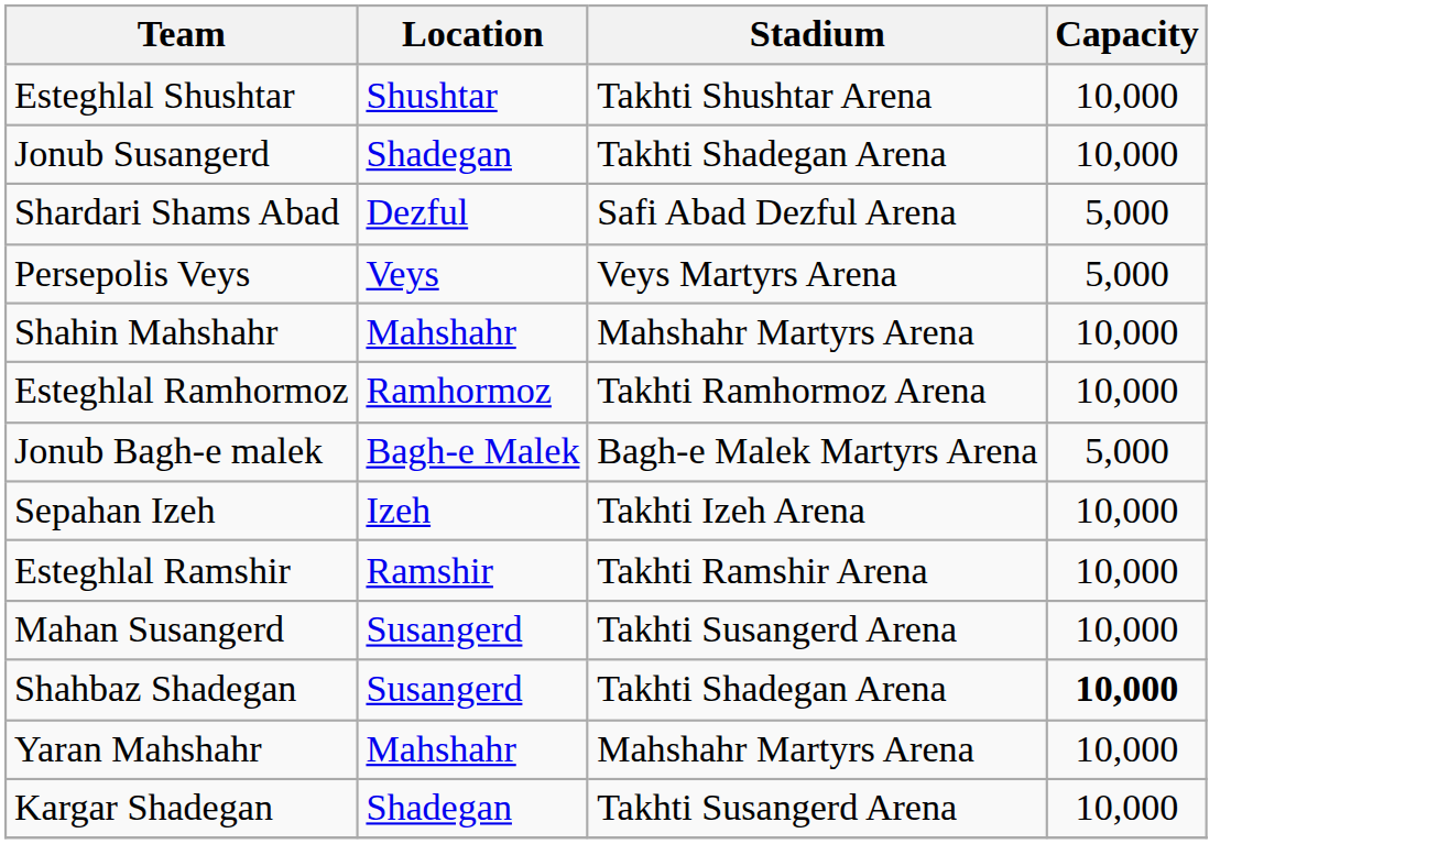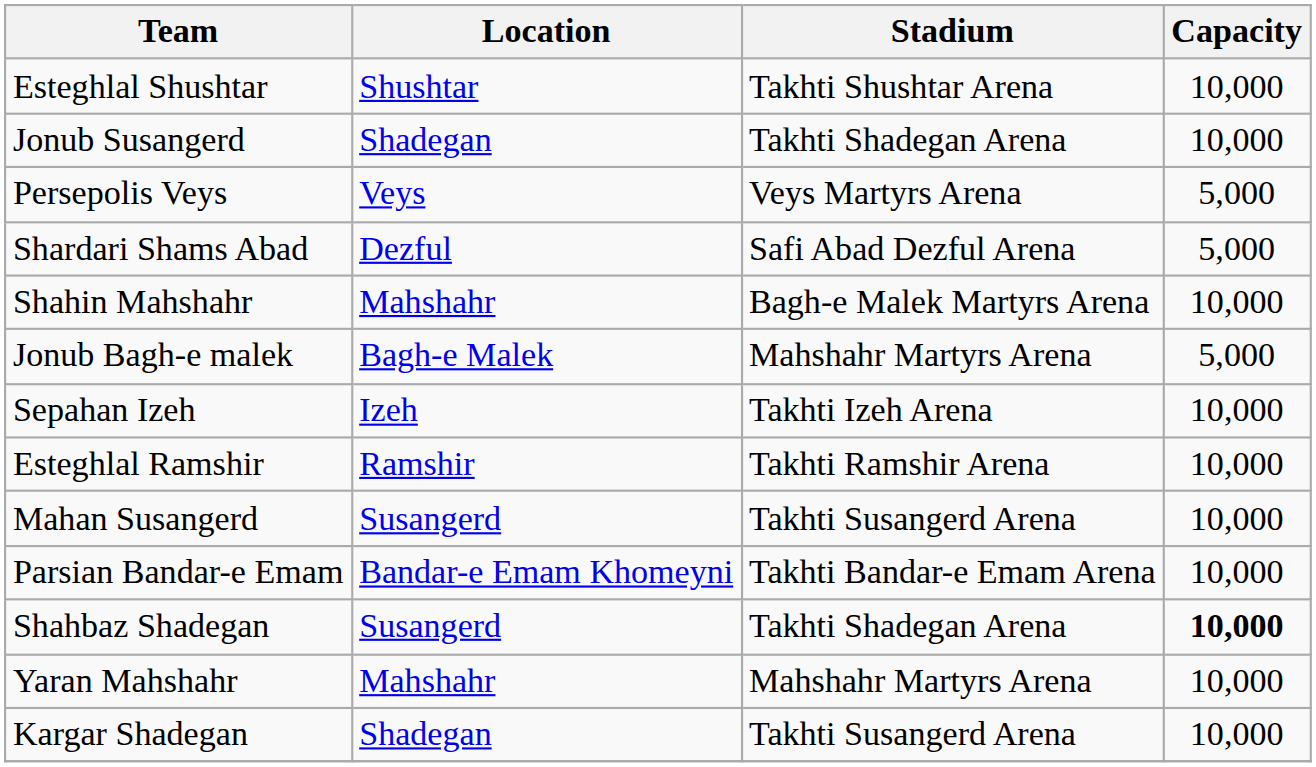 <table class="wikitable sortable">
 <tr>
 <th>Team</th>
 <th>Location</th>
 <th>Stadium</th>
 <th>Capacity</th>
 </tr>
 <tr>
 <td>Esteghlal Shushtar</td>
 <td><a href='#'>Shushtar</a></td>
 <td>Takhti Shushtar Arena</td>
 <td style="text-align:center">10,000</td>
 </tr>
 <tr>
 <td>Jonub Susangerd</td>
 <td><a href='#'>Shadegan</a></td>
 <td>Takhti Shadegan Arena</td>
 <td style="text-align:center">10,000</td>
 </tr>
 <tr>
+<td>Persepolis Veys</td>
+<td><a href='#'>Veys</a></td>
+<td>Veys Martyrs Arena</td>
+<td style="text-align:center">5,000</td>
+</tr>
+<tr>
 <td>Shardari Shams Abad</td>
 <td><a href='#'>Dezful</a></td>
 <td>Safi Abad Dezful Arena</td>
 <td style="text-align:center">5,000</td>
 </tr>
 <tr>
-<td>Persepolis Veys</td>
-<td><a href='#'>Veys</a></td>
-<td>Veys Martyrs Arena</td>
-<td style="text-align:center">5,000</td>
-</tr>
-<tr>
 <td>Shahin Mahshahr</td>
 <td><a href='#'>Mahshahr</a></td>
-<td>Mahshahr Martyrs Arena</td>
-<td style="text-align:center">10,000</td>
-</tr>
-<tr>
-<td>Esteghlal Ramhormoz</td>
-<td><a href='#'>Ramhormoz</a></td>
-<td>Takhti Ramhormoz Arena</td>
+<td>Bagh-e Malek Martyrs Arena</td>
 <td style="text-align:center">10,000</td>
 </tr>
 <tr>
 <td>Jonub Bagh-e malek</td>
 <td><a href='#'>Bagh-e Malek</a></td>
-<td>Bagh-e Malek Martyrs Arena</td>
+<td>Mahshahr Martyrs Arena</td>
 <td style="text-align:center">5,000</td>
 </tr>
 <tr>
 <td>Sepahan Izeh</td>
 <td><a href='#'>Izeh</a></td>
 <td>Takhti Izeh Arena</td>
 <td style="text-align:center">10,000</td>
 </tr>
 <tr>
 <td>Esteghlal Ramshir</td>
 <td><a href='#'>Ramshir</a></td>
 <td>Takhti Ramshir Arena</td>
 <td style="text-align:center">10,000</td>
 </tr>
 <tr>
 <td>Mahan Susangerd</td>
 <td><a href='#'>Susangerd</a></td>
 <td>Takhti Susangerd Arena</td>
+<td style="text-align:center">10,000</td>
+</tr>
+<tr>
+<td>Parsian Bandar-e Emam</td>
+<td><a href='#'>Bandar-e Emam Khomeyni</a></td>
+<td>Takhti Bandar-e Emam Arena</td>
 <td style="text-align:center">10,000</td>
 </tr>
 <tr>
 <td>Shahbaz Shadegan</td>
 <td><a href='#'>Susangerd</a></td>
 <td>Takhti Shadegan Arena</td>
 <td style="text-align:center"><strong>10,000</strong></td>
 </tr>
 <tr>
 <td>Yaran Mahshahr</td>
 <td><a href='#'>Mahshahr</a></td>
 <td>Mahshahr Martyrs Arena</td>
 <td style="text-align:center">10,000</td>
 </tr>
 <tr>
 <td>Kargar Shadegan</td>
 <td><a href='#'>Shadegan</a></td>
 <td>Takhti Susangerd Arena</td>
 <td style="text-align:center">10,000</td>
 </tr>
 <tr>
 </tr>
 </table>
